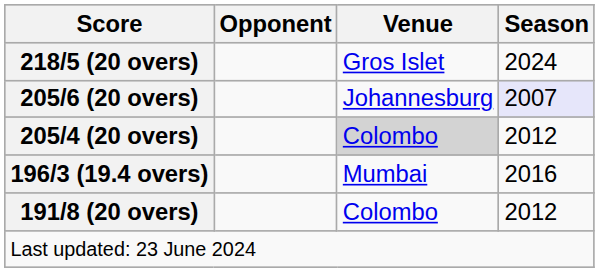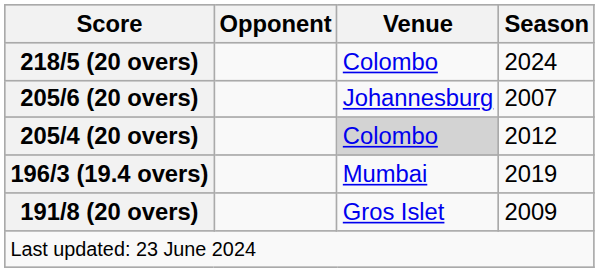 <table class="wikitable"style="font-size: 90%">
 <tr>
 <th>Score</th>
 <th>Opponent</th>
 <th>Venue</th>
 <th>Season</th>
 </tr>
 <tr>
 <th>218/5 (20 overs)</th>
 <td></td>
-<td><a href='#'>Gros Islet</a></td>
+<td><a href='#'>Colombo</a></td>
 <td>2024</td>
 </tr>
 <tr>
 <th>205/6 (20 overs)</th>
 <td></td>
 <td><a href='#'>Johannesburg</a></td>
-<td style="background: lavender;">2007</td>
+<td>2007</td>
 </tr>
 <tr>
 <th>205/4 (20 overs)</th>
 <td></td>
 <td style="background: lightgrey;"><a href='#'>Colombo</a></td>
 <td>2012</td>
 </tr>
 <tr>
 <th>196/3 (19.4 overs)</th>
 <td></td>
 <td><a href='#'>Mumbai</a></td>
-<td>2016</td>
+<td>2019</td>
 </tr>
 <tr>
 <th>191/8 (20 overs)</th>
 <td></td>
-<td><a href='#'>Colombo</a></td>
-<td>2012</td>
+<td><a href='#'>Gros Islet</a></td>
+<td>2009</td>
 </tr>
 <tr>
 <td colspan="4"><small>Last updated: 23 June 2024</small></td>
 </tr>
 </table>
